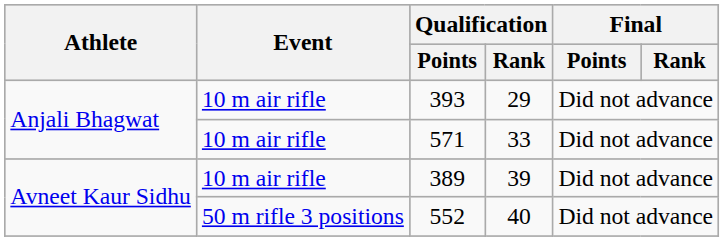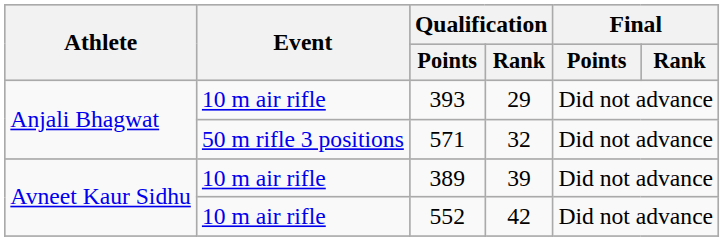 <table class="wikitable" style="font-size:90%">
 <tr>
 <th rowspan="2">Athlete</th>
 <th rowspan="2">Event</th>
 <th colspan=2>Qualification</th>
 <th colspan=2>Final</th>
 </tr>
 <tr style="font-size:95%">
 <th>Points</th>
 <th>Rank</th>
 <th>Points</th>
 <th>Rank</th>
 </tr>
 <tr align=center>
 <td align=left rowspan=2><a href='#'>Anjali Bhagwat</a></td>
 <td align=left><a href='#'>10 m air rifle</a></td>
 <td>393</td>
 <td>29</td>
 <td colspan=2>Did not advance</td>
 </tr>
 <tr align=center>
-<td align=left><a href='#'>10 m air rifle</a></td>
+<td align=left><a href='#'>50 m rifle 3 positions</a></td>
 <td>571</td>
-<td>33</td>
+<td>32</td>
 <td colspan=2>Did not advance</td>
 </tr>
 <tr align=center>
 <td align=left rowspan=2><a href='#'>Avneet Kaur Sidhu</a></td>
 <td align=left><a href='#'>10 m air rifle</a></td>
 <td>389</td>
 <td>39</td>
 <td colspan=2>Did not advance</td>
 </tr>
 <tr align=center>
-<td align=left><a href='#'>50 m rifle 3 positions</a></td>
+<td align=left><a href='#'>10 m air rifle</a></td>
 <td>552</td>
-<td>40</td>
+<td>42</td>
 <td colspan=2>Did not advance</td>
 </tr>
 </table>
